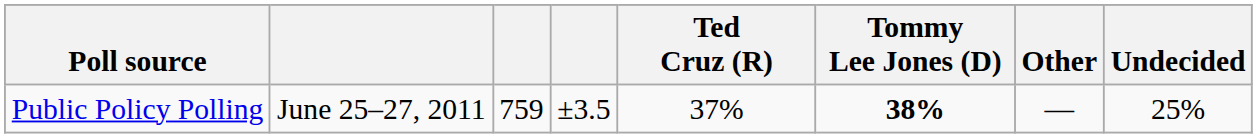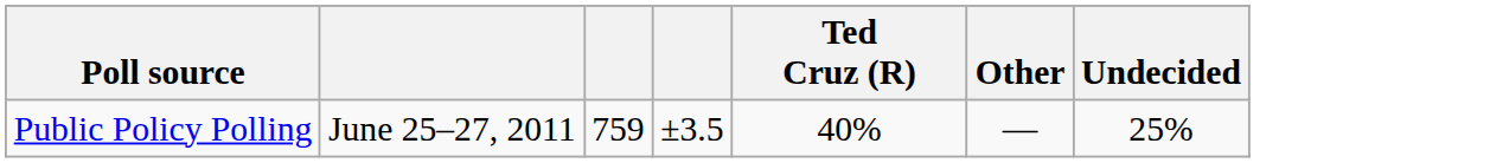 <table class="wikitable" style="text-align:center">
 <tr valign=bottom>
 <th>Poll source</th>
 <th></th>
 <th></th>
 <th></th>
 <th style="width:100px;">Ted<br>Cruz (R)</th>
-<th style="width:100px;">Tommy<br>Lee Jones (D)</th>
 <th>Other</th>
 <th>Undecided</th>
 </tr>
 <tr>
 <td align=left><a href='#'>Public Policy Polling</a></td>
 <td>June 25–27, 2011</td>
 <td>759</td>
 <td>±3.5</td>
-<td>37%</td>
-<td><strong>38%</strong></td>
+<td>40%</td>
 <td>—</td>
 <td>25%</td>
 </tr>
 </table>
